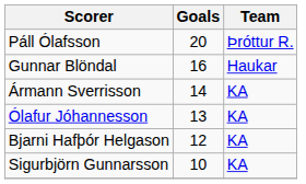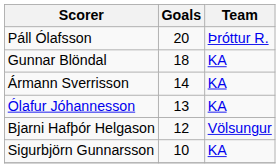 <table class="wikitable">
 <tr>
 <th>Scorer</th>
 <th>Goals</th>
 <th>Team</th>
 </tr>
 <tr>
 <td> Páll Ólafsson</td>
 <td align=center>20</td>
 <td><a href='#'>Þróttur R.</a></td>
 </tr>
 <tr>
 <td> Gunnar Blöndal</td>
-<td align=center>16</td>
-<td><a href='#'>Haukar</a></td>
+<td align=center>18</td>
+<td><a href='#'>KA</a></td>
 </tr>
 <tr>
 <td> Ármann Sverrisson</td>
 <td align=center>14</td>
 <td><a href='#'>KA</a></td>
 </tr>
 <tr>
 <td> <a href='#'>Ólafur Jóhannesson</a></td>
 <td align=center>13</td>
 <td><a href='#'>KA</a></td>
 </tr>
 <tr>
 <td> Bjarni Hafþór Helgason</td>
 <td align=center>12</td>
-<td><a href='#'>KA</a></td>
+<td><a href='#'>Völsungur</a></td>
 </tr>
 <tr>
 <td> Sigurbjörn Gunnarsson</td>
 <td align=center>10</td>
 <td><a href='#'>KA</a></td>
 </tr>
 <tr>
 </tr>
 </table>
